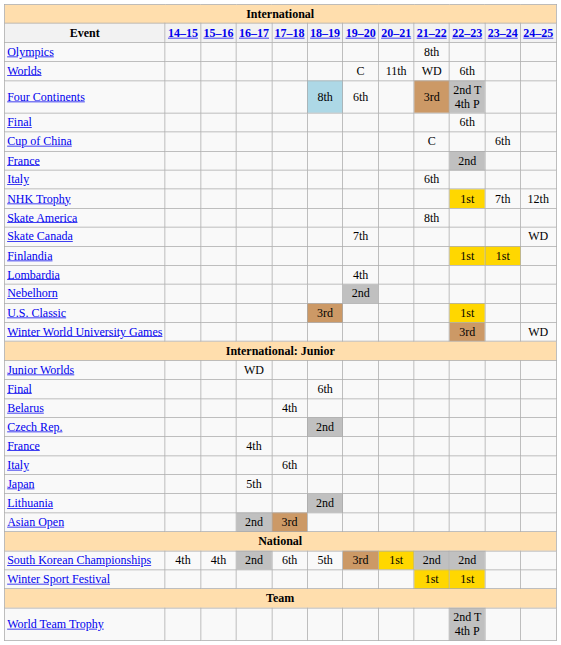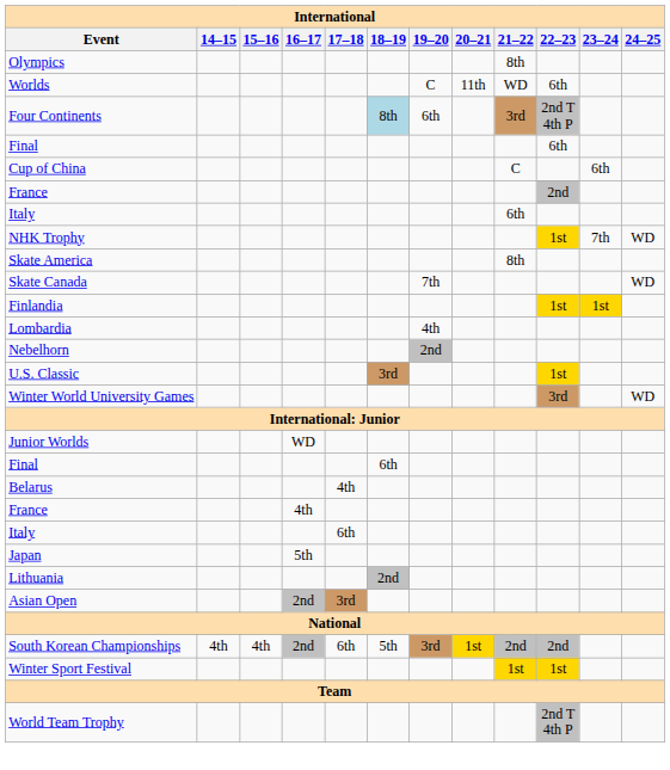 <table class="wikitable" style="text-align:center">
 <tr>
 <th colspan="12" style="background-color: #ffdead; " align="center">International</th>
 </tr>
 <tr>
 <th>Event</th>
 <th><a href='#'>14–15</a></th>
 <th><a href='#'>15–16</a></th>
 <th><a href='#'>16–17</a></th>
 <th><a href='#'>17–18</a></th>
 <th><a href='#'>18–19</a></th>
 <th><a href='#'>19–20</a></th>
 <th><a href='#'>20–21</a></th>
 <th><a href='#'>21–22</a></th>
 <th><a href='#'>22–23</a></th>
 <th><a href='#'>23–24</a></th>
 <th><a href='#'>24–25</a></th>
 </tr>
 <tr>
 <td align=left><a href='#'>Olympics</a></td>
 <td></td>
 <td></td>
 <td></td>
 <td></td>
 <td></td>
 <td></td>
 <td></td>
 <td>8th</td>
 <td></td>
 <td></td>
 <td></td>
 </tr>
 <tr>
 <td align=left><a href='#'>Worlds</a></td>
 <td></td>
 <td></td>
 <td></td>
 <td></td>
 <td></td>
 <td>C</td>
 <td>11th</td>
 <td>WD</td>
 <td>6th</td>
 <td></td>
 <td></td>
 </tr>
 <tr>
 <td align=left><a href='#'>Four Continents</a></td>
 <td></td>
 <td></td>
 <td></td>
 <td></td>
 <td style="background: lightblue;">8th</td>
 <td>6th</td>
 <td></td>
 <td bgcolor=cc9966>3rd</td>
 <td bgcolor=silver>2nd T <br> 4th P</td>
 <td></td>
 <td></td>
 </tr>
 <tr>
 <td align=left> <a href='#'>Final</a></td>
 <td></td>
 <td></td>
 <td></td>
 <td></td>
 <td></td>
 <td></td>
 <td></td>
 <td></td>
 <td>6th</td>
 <td></td>
 <td></td>
 </tr>
 <tr>
 <td align=left> <a href='#'>Cup of China</a></td>
 <td></td>
 <td></td>
 <td></td>
 <td></td>
 <td></td>
 <td></td>
 <td></td>
 <td>C</td>
 <td></td>
 <td>6th</td>
 <td></td>
 </tr>
 <tr>
 <td align=left> <a href='#'>France</a></td>
 <td></td>
 <td></td>
 <td></td>
 <td></td>
 <td></td>
 <td></td>
 <td></td>
 <td></td>
 <td bgcolor=silver>2nd</td>
 <td></td>
 <td></td>
 </tr>
 <tr>
 <td align=left> <a href='#'>Italy</a></td>
 <td></td>
 <td></td>
 <td></td>
 <td></td>
 <td></td>
 <td></td>
 <td></td>
 <td>6th</td>
 <td></td>
 <td></td>
 <td></td>
 </tr>
 <tr>
 <td align=left> <a href='#'>NHK Trophy</a></td>
 <td></td>
 <td></td>
 <td></td>
 <td></td>
 <td></td>
 <td></td>
 <td></td>
 <td></td>
 <td bgcolor=gold>1st</td>
 <td>7th</td>
-<td>12th</td>
+<td>WD</td>
 </tr>
 <tr>
 <td align=left> <a href='#'>Skate America</a></td>
 <td></td>
 <td></td>
 <td></td>
 <td></td>
 <td></td>
 <td></td>
 <td></td>
 <td>8th</td>
 <td></td>
 <td></td>
 <td></td>
 </tr>
 <tr>
 <td align=left> <a href='#'>Skate Canada</a></td>
 <td></td>
 <td></td>
 <td></td>
 <td></td>
 <td></td>
 <td>7th</td>
 <td></td>
 <td></td>
 <td></td>
 <td></td>
 <td>WD</td>
 </tr>
 <tr>
 <td align=left> <a href='#'>Finlandia</a></td>
 <td></td>
 <td></td>
 <td></td>
 <td></td>
 <td></td>
 <td></td>
 <td></td>
 <td></td>
 <td bgcolor=gold>1st</td>
 <td bgcolor=gold>1st</td>
 <td></td>
 </tr>
 <tr>
 <td align=left> <a href='#'>Lombardia</a></td>
 <td></td>
 <td></td>
 <td></td>
 <td></td>
 <td></td>
 <td>4th</td>
 <td></td>
 <td></td>
 <td></td>
 <td></td>
 <td></td>
 </tr>
 <tr>
 <td align=left> <a href='#'>Nebelhorn</a></td>
 <td></td>
 <td></td>
 <td></td>
 <td></td>
 <td></td>
 <td bgcolor=silver>2nd</td>
 <td></td>
 <td></td>
 <td></td>
 <td></td>
 <td></td>
 </tr>
 <tr>
 <td align=left> <a href='#'>U.S. Classic</a></td>
 <td></td>
 <td></td>
 <td></td>
 <td></td>
 <td bgcolor=cc9966>3rd</td>
 <td></td>
 <td></td>
 <td></td>
 <td bgcolor=gold>1st</td>
 <td></td>
 <td></td>
 </tr>
 <tr>
 <td align=left><a href='#'>Winter World University Games</a></td>
 <td></td>
 <td></td>
 <td></td>
 <td></td>
 <td></td>
 <td></td>
 <td></td>
 <td></td>
 <td bgcolor=cc9966>3rd</td>
 <td></td>
 <td>WD</td>
 </tr>
 <tr>
 <th colspan="12" style="background-color: #ffdead; " align="center">International: Junior</th>
 </tr>
 <tr>
 <td align=left><a href='#'>Junior Worlds</a></td>
 <td></td>
 <td></td>
 <td>WD</td>
 <td></td>
 <td></td>
 <td></td>
 <td></td>
 <td></td>
 <td></td>
 <td></td>
 <td></td>
 </tr>
 <tr>
 <td align=left> <a href='#'>Final</a></td>
 <td></td>
 <td></td>
 <td></td>
 <td></td>
 <td>6th</td>
 <td></td>
 <td></td>
 <td></td>
 <td></td>
 <td></td>
 <td></td>
 </tr>
 <tr>
 <td align=left> <a href='#'>Belarus</a></td>
 <td></td>
 <td></td>
 <td></td>
 <td>4th</td>
 <td></td>
 <td></td>
 <td></td>
 <td></td>
 <td></td>
 <td></td>
 <td></td>
 </tr>
 <tr>
-<td align=left> <a href='#'>Czech Rep.</a></td>
-<td></td>
-<td></td>
-<td></td>
-<td></td>
-<td bgcolor=silver>2nd</td>
-<td></td>
-<td></td>
-<td></td>
-<td></td>
-<td></td>
-<td></td>
-</tr>
-<tr>
 <td align=left> <a href='#'>France</a></td>
 <td></td>
 <td></td>
 <td>4th</td>
 <td></td>
 <td></td>
 <td></td>
 <td></td>
 <td></td>
 <td></td>
 <td></td>
 <td></td>
 </tr>
 <tr>
 <td align=left> <a href='#'>Italy</a></td>
 <td></td>
 <td></td>
 <td></td>
 <td>6th</td>
 <td></td>
 <td></td>
 <td></td>
 <td></td>
 <td></td>
 <td></td>
 <td></td>
 </tr>
 <tr>
 <td align=left> <a href='#'>Japan</a></td>
 <td></td>
 <td></td>
 <td>5th</td>
 <td></td>
 <td></td>
 <td></td>
 <td></td>
 <td></td>
 <td></td>
 <td></td>
 <td></td>
 </tr>
 <tr>
 <td align=left> <a href='#'>Lithuania</a></td>
 <td></td>
 <td></td>
 <td></td>
 <td></td>
 <td bgcolor=silver>2nd</td>
 <td></td>
 <td></td>
 <td></td>
 <td></td>
 <td></td>
 <td></td>
 </tr>
 <tr>
 <td align=left><a href='#'>Asian Open</a></td>
 <td></td>
 <td></td>
 <td bgcolor=silver>2nd</td>
 <td bgcolor=cc9966>3rd</td>
 <td></td>
 <td></td>
 <td></td>
 <td></td>
 <td></td>
 <td></td>
 <td></td>
 </tr>
 <tr>
 <th colspan="12" style="background-color: #ffdead; " align="center">National</th>
 </tr>
 <tr>
 <td align=left><a href='#'>South Korean Championships</a></td>
 <td>4th</td>
 <td>4th</td>
 <td bgcolor=silver>2nd</td>
 <td>6th</td>
 <td>5th</td>
 <td bgcolor=cc9966>3rd</td>
 <td bgcolor=gold>1st</td>
 <td bgcolor=silver>2nd</td>
 <td bgcolor=silver>2nd</td>
 <td></td>
 <td></td>
 </tr>
 <tr>
 <td align=left><a href='#'>Winter Sport Festival</a></td>
 <td></td>
 <td></td>
 <td></td>
 <td></td>
 <td></td>
 <td></td>
 <td></td>
 <td bgcolor=gold>1st</td>
 <td bgcolor=gold>1st</td>
 <td></td>
 <td></td>
 </tr>
 <tr>
 <th colspan="12" style="background-color: #ffdead; " align="center">Team</th>
 </tr>
 <tr>
 <td align=left><a href='#'>World Team Trophy</a></td>
 <td></td>
 <td></td>
 <td></td>
 <td></td>
 <td></td>
 <td></td>
 <td></td>
 <td></td>
 <td bgcolor=silver>2nd T <br> 4th P</td>
 <td></td>
 <td></td>
 </tr>
 </table>
